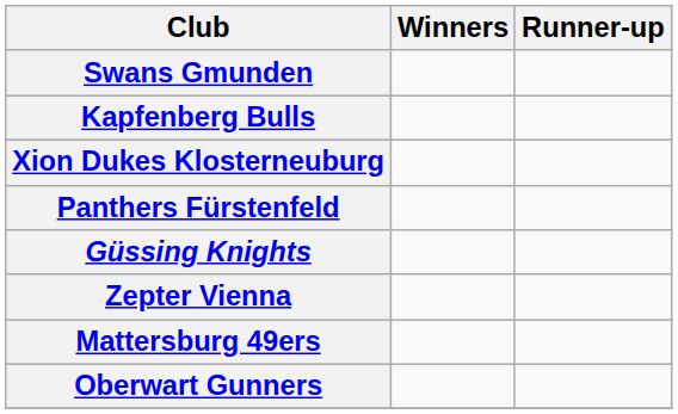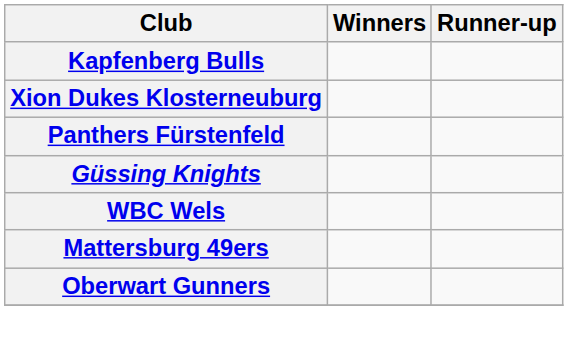 <table class="sortable wikitable plainrowheaders">
 <tr>
 <th scope="col">Club</th>
 <th scope="col">Winners</th>
 <th scope="col">Runner-up</th>
-</tr>
-<tr>
-<th scope="row"><a href='#'>Swans Gmunden</a></th>
-<td align="center"></td>
-<td align="center"></td>
 </tr>
 <tr>
 <th scope="row"><a href='#'>Kapfenberg Bulls</a></th>
 <td align="center"></td>
 <td align="center"></td>
 </tr>
 <tr>
 <th scope="row"><a href='#'>Xion Dukes Klosterneuburg</a></th>
 <td align="center"></td>
 <td align="center"></td>
 </tr>
 <tr>
 <th scope="row"><a href='#'>Panthers Fürstenfeld</a></th>
 <td align="center"></td>
 <td align="center"></td>
 </tr>
 <tr>
 <th scope="row"><em><a href='#'>Güssing Knights</a></em></th>
 <td align="center"></td>
 <td align="center"></td>
 </tr>
 <tr>
-<th scope="row"><a href='#'>Zepter Vienna</a></th>
+<th scope="row"><a href='#'>WBC Wels</a></th>
 <td align="center"></td>
 <td align="center"></td>
 </tr>
 <tr>
 <th scope="row"><a href='#'>Mattersburg 49ers</a></th>
 <td align="center"></td>
 <td align="center"></td>
 </tr>
 <tr>
 <th scope="row"><a href='#'>Oberwart Gunners</a></th>
 <td align="center"></td>
 <td align="center"></td>
 </tr>
 <tr>
 </tr>
 </table>
